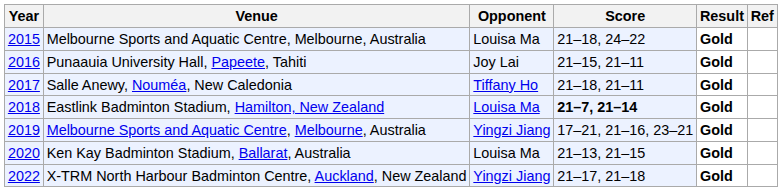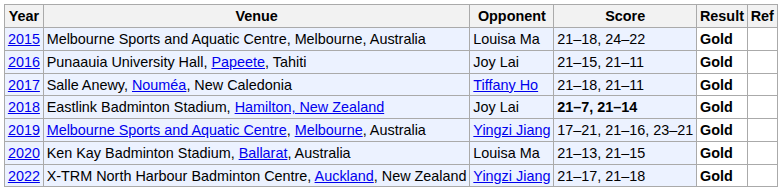 <table class="sortable wikitable" style="font-size: 90%;">
 <tr>
 <th>Year</th>
 <th>Venue</th>
 <th>Opponent</th>
 <th>Score</th>
 <th>Result</th>
 <th>Ref</th>
 </tr>
 <tr style="background:#ECF2FF">
 <td align="center"><a href='#'>2015</a></td>
 <td align="left">Melbourne Sports and Aquatic Centre, Melbourne, Australia</td>
 <td align="left"> Louisa Ma</td>
 <td align="left">21–18, 24–22</td>
 <td style="text-align:left; background:white"> <strong>Gold</strong></td>
 <td style="text-align:center; background:white"></td>
 </tr>
 <tr style="background:#ECF2FF">
 <td align="center"><a href='#'>2016</a></td>
 <td align="left">Punaauia University Hall, <a href='#'>Papeete</a>, Tahiti</td>
 <td align="left"> Joy Lai</td>
 <td align="left">21–15, 21–11</td>
 <td style="text-align:left; background:white"> <strong>Gold</strong></td>
 <td style="text-align:center; background:white"></td>
 </tr>
 <tr style="background:#ECF2FF">
 <td align="center"><a href='#'>2017</a></td>
 <td align="left">Salle Anewy, <a href='#'>Nouméa</a>, New Caledonia</td>
 <td align="left"> <a href='#'>Tiffany Ho</a></td>
 <td align="left">21–18, 21–11</td>
 <td style="text-align:left; background:white"> <strong>Gold</strong></td>
 <td style="text-align:center; background:white"></td>
 </tr>
 <tr style="background:#ECF2FF">
 <td align="center"><a href='#'>2018</a></td>
 <td align="left">Eastlink Badminton Stadium, <a href='#'>Hamilton, New Zealand</a></td>
-<td align="left"> <a href='#'>Louisa Ma</a></td>
+<td align="left"> Joy Lai</td>
 <td align="left"><strong>21–7, 21–14</strong></td>
 <td style="text-align:left; background:white"> <strong>Gold</strong></td>
 <td style="text-align:center; background:white"></td>
 </tr>
 <tr style="background:#ECF2FF">
 <td align="center"><a href='#'>2019</a></td>
 <td align="left"><a href='#'>Melbourne Sports and Aquatic Centre</a>, <a href='#'>Melbourne</a>, Australia</td>
 <td align="left"> <a href='#'>Yingzi Jiang</a></td>
 <td align="left">17–21, 21–16, 23–21</td>
 <td style="text-align:left; background:white"> <strong>Gold</strong></td>
 <td style="text-align:center; background:white"></td>
 </tr>
 <tr style="background:#ECF2FF">
 <td align="center"><a href='#'>2020</a></td>
 <td align="left">Ken Kay Badminton Stadium, <a href='#'>Ballarat</a>, Australia</td>
 <td align="left"> Louisa Ma</td>
 <td align="left">21–13, 21–15</td>
 <td style="text-align:left; background:white"> <strong>Gold</strong></td>
 <td style="text-align:center; background:white"></td>
 </tr>
 <tr style="background:#ECF2FF">
 <td align="center"><a href='#'>2022</a></td>
 <td align="left">X-TRM North Harbour Badminton Centre, <a href='#'>Auckland</a>, New Zealand</td>
 <td align="left"> <a href='#'>Yingzi Jiang</a></td>
 <td align="left">21–17, 21–18</td>
 <td style="text-align:left; background:white"> <strong>Gold</strong></td>
 <td style="text-align:center; background:white"></td>
 </tr>
 </table>
